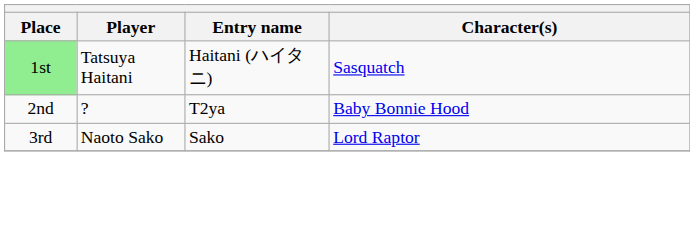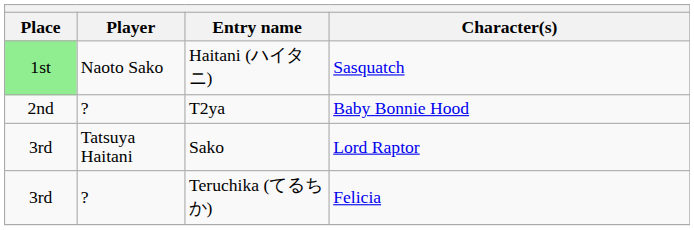 <table class="wikitable" width=100%>
 <tr>
 <th colspan=4></th>
 </tr>
 <tr>
 <th width=10%>Place</th>
 <th width=15%>Player</th>
 <th width=20%>Entry name</th>
 <th width=50%>Character(s)</th>
 </tr>
 <tr>
 <td align=center style="background: lightgreen;">1st</td>
-<td>Tatsuya Haitani</td>
+<td>Naoto Sako</td>
 <td>Haitani (ハイタニ)</td>
 <td><a href='#'>Sasquatch</a></td>
 </tr>
 <tr>
 <td align=center>2nd</td>
 <td>?</td>
 <td>T2ya</td>
 <td><a href='#'>Baby Bonnie Hood</a></td>
 </tr>
 <tr>
 <td align=center>3rd</td>
-<td>Naoto Sako</td>
+<td>Tatsuya Haitani</td>
 <td>Sako</td>
 <td><a href='#'>Lord Raptor</a></td>
 </tr>
 <tr>
+<td align=center>3rd</td>
+<td>?</td>
+<td>Teruchika (てるちか)</td>
+<td><a href='#'>Felicia</a></td>
+</tr>
+<tr>
 </tr>
 </table>
